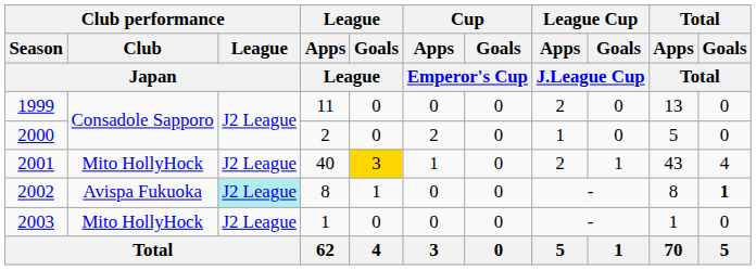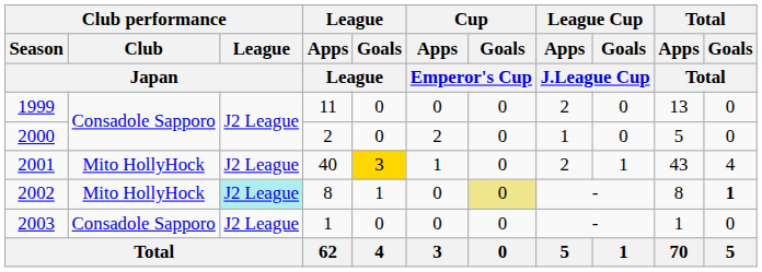 <table class="wikitable" style="text-align:center;">
 <tr>
 <th colspan=3>Club performance</th>
 <th colspan=2>League</th>
 <th colspan=2>Cup</th>
 <th colspan=2>League Cup</th>
 <th colspan=2>Total</th>
 </tr>
 <tr>
 <th>Season</th>
 <th>Club</th>
 <th>League</th>
 <th>Apps</th>
 <th>Goals</th>
 <th>Apps</th>
 <th>Goals</th>
 <th>Apps</th>
 <th>Goals</th>
 <th>Apps</th>
 <th>Goals</th>
 </tr>
 <tr>
 <th colspan=3>Japan</th>
 <th colspan=2>League</th>
 <th colspan=2><a href='#'>Emperor's Cup</a></th>
 <th colspan=2><a href='#'>J.League Cup</a></th>
 <th colspan=2>Total</th>
 </tr>
 <tr>
 <td><a href='#'>1999</a></td>
 <td rowspan="2"><a href='#'>Consadole Sapporo</a></td>
 <td rowspan="2"><a href='#'>J2 League</a></td>
 <td>11</td>
 <td>0</td>
 <td>0</td>
 <td>0</td>
 <td>2</td>
 <td>0</td>
 <td>13</td>
 <td>0</td>
 </tr>
 <tr>
 <td><a href='#'>2000</a></td>
 <td>2</td>
 <td>0</td>
 <td>2</td>
 <td>0</td>
 <td>1</td>
 <td>0</td>
 <td>5</td>
 <td>0</td>
 </tr>
 <tr>
 <td><a href='#'>2001</a></td>
 <td><a href='#'>Mito HollyHock</a></td>
 <td><a href='#'>J2 League</a></td>
 <td>40</td>
 <td style="background: gold;">3</td>
 <td>1</td>
 <td>0</td>
 <td>2</td>
 <td>1</td>
 <td>43</td>
 <td>4</td>
 </tr>
 <tr>
 <td><a href='#'>2002</a></td>
-<td><a href='#'>Avispa Fukuoka</a></td>
+<td><a href='#'>Mito HollyHock</a></td>
 <td style="background: paleturquoise;"><a href='#'>J2 League</a></td>
 <td>8</td>
 <td>1</td>
 <td>0</td>
-<td>0</td>
+<td style="background: khaki;">0</td>
 <td colspan="2">-</td>
 <td>8</td>
 <td><strong>1</strong></td>
 </tr>
 <tr>
 <td><a href='#'>2003</a></td>
-<td><a href='#'>Mito HollyHock</a></td>
+<td><a href='#'>Consadole Sapporo</a></td>
 <td><a href='#'>J2 League</a></td>
 <td>1</td>
 <td>0</td>
 <td>0</td>
 <td>0</td>
 <td colspan="2">-</td>
 <td>1</td>
 <td>0</td>
 </tr>
 <tr>
 <th colspan=3>Total</th>
 <th>62</th>
 <th>4</th>
 <th>3</th>
 <th>0</th>
 <th>5</th>
 <th>1</th>
 <th>70</th>
 <th>5</th>
 </tr>
 </table>
